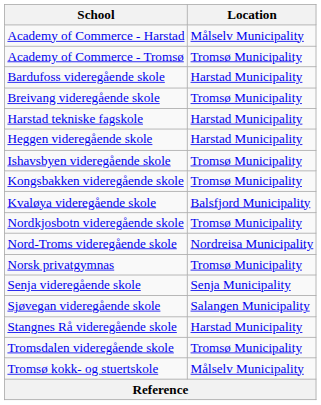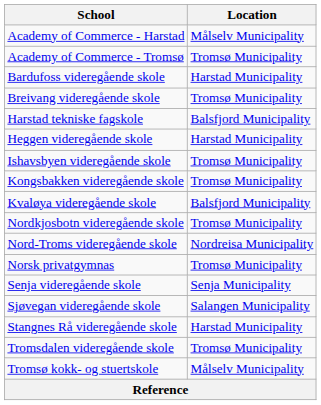 <table class="wikitable sortable">
 <tr>
 <th>School</th>
 <th>Location</th>
 </tr>
 <tr>
 <td><a href='#'>Academy of Commerce - Harstad</a></td>
 <td><a href='#'>Målselv Municipality</a></td>
 </tr>
 <tr>
 <td><a href='#'>Academy of Commerce - Tromsø</a></td>
 <td><a href='#'>Tromsø Municipality</a></td>
 </tr>
 <tr>
 <td><a href='#'>Bardufoss videregående skole</a></td>
 <td><a href='#'>Harstad Municipality</a></td>
 </tr>
 <tr>
 <td><a href='#'>Breivang videregående skole</a></td>
 <td><a href='#'>Tromsø Municipality</a></td>
 </tr>
 <tr>
 <td><a href='#'>Harstad tekniske fagskole</a></td>
-<td><a href='#'>Harstad Municipality</a></td>
+<td><a href='#'>Balsfjord Municipality</a></td>
 </tr>
 <tr>
 <td><a href='#'>Heggen videregående skole</a></td>
 <td><a href='#'>Harstad Municipality</a></td>
 </tr>
 <tr>
 <td><a href='#'>Ishavsbyen videregående skole</a></td>
 <td><a href='#'>Tromsø Municipality</a></td>
 </tr>
 <tr>
 <td><a href='#'>Kongsbakken videregående skole</a></td>
 <td><a href='#'>Tromsø Municipality</a></td>
 </tr>
 <tr>
 <td><a href='#'>Kvaløya videregående skole</a></td>
 <td><a href='#'>Balsfjord Municipality</a></td>
 </tr>
 <tr>
 <td><a href='#'>Nordkjosbotn videregående skole</a></td>
 <td><a href='#'>Tromsø Municipality</a></td>
 </tr>
 <tr>
 <td><a href='#'>Nord-Troms videregående skole</a></td>
 <td><a href='#'>Nordreisa Municipality</a></td>
 </tr>
 <tr>
 <td><a href='#'>Norsk privatgymnas</a></td>
 <td><a href='#'>Tromsø Municipality</a></td>
 </tr>
 <tr>
 <td><a href='#'>Senja videregående skole</a></td>
 <td><a href='#'>Senja Municipality</a></td>
 </tr>
 <tr>
 <td><a href='#'>Sjøvegan videregående skole</a></td>
 <td><a href='#'>Salangen Municipality</a></td>
 </tr>
 <tr>
 <td><a href='#'>Stangnes Rå videregående skole</a></td>
 <td><a href='#'>Harstad Municipality</a></td>
 </tr>
 <tr>
 <td><a href='#'>Tromsdalen videregående skole</a></td>
 <td><a href='#'>Tromsø Municipality</a></td>
 </tr>
 <tr>
 <td><a href='#'>Tromsø kokk- og stuertskole</a></td>
 <td><a href='#'>Målselv Municipality</a></td>
 </tr>
 <tr>
 <th colspan="2">Reference</th>
 </tr>
 </table>
